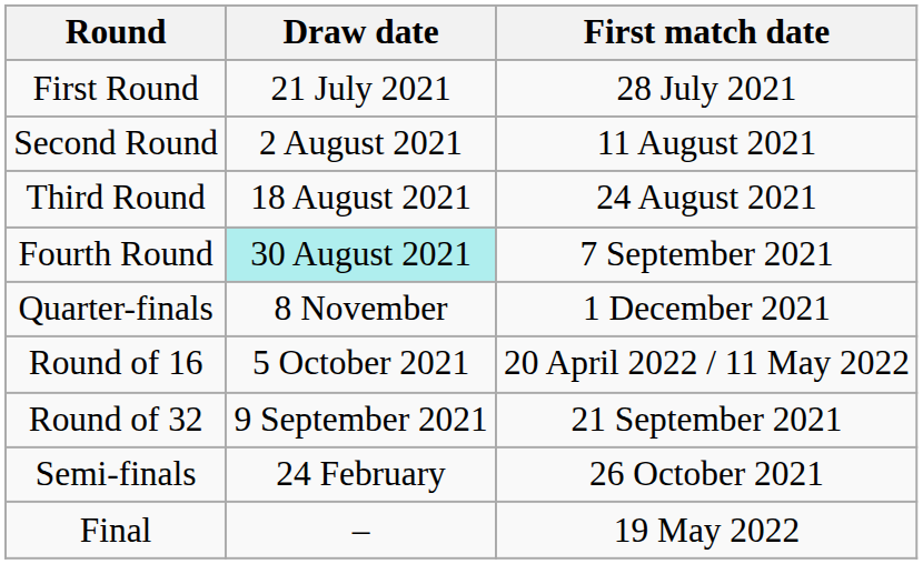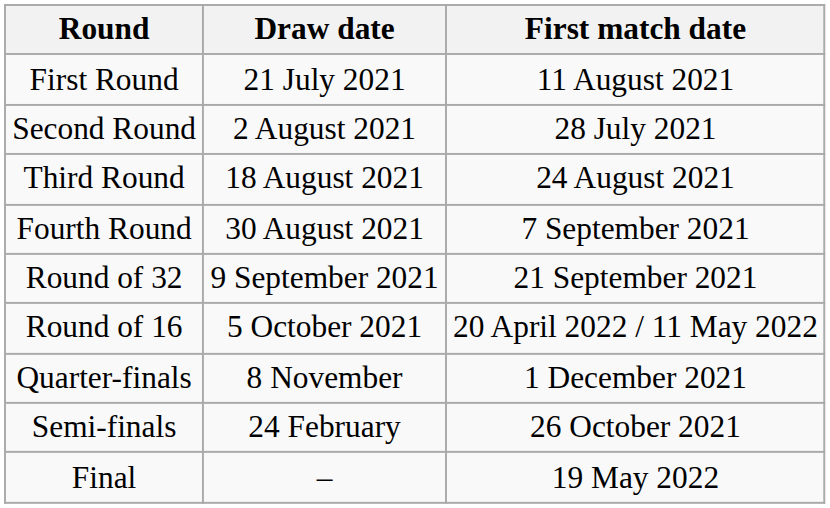 <table class="wikitable" style="text-align:center">
 <tr>
 <th>Round</th>
 <th>Draw date</th>
 <th>First match date</th>
 </tr>
 <tr>
 <td>First Round</td>
 <td>21 July 2021</td>
-<td>28 July 2021</td>
+<td>11 August 2021</td>
 </tr>
 <tr>
 <td>Second Round</td>
 <td>2 August 2021</td>
-<td>11 August 2021</td>
+<td>28 July 2021</td>
 </tr>
 <tr>
 <td>Third Round</td>
 <td>18 August 2021</td>
 <td>24 August 2021</td>
 </tr>
 <tr>
 <td>Fourth Round</td>
-<td style="background: paleturquoise;">30 August 2021</td>
+<td>30 August 2021</td>
 <td>7 September 2021</td>
 </tr>
 <tr>
-<td>Quarter-finals</td>
-<td>8 November</td>
-<td>1 December 2021</td>
+<td>Round of 32</td>
+<td>9 September 2021</td>
+<td>21 September 2021</td>
 </tr>
 <tr>
 <td>Round of 16</td>
 <td>5 October 2021</td>
 <td>20 April 2022 /  11 May 2022</td>
 </tr>
 <tr>
-<td>Round of 32</td>
-<td>9 September 2021</td>
-<td>21 September 2021</td>
+<td>Quarter-finals</td>
+<td>8 November</td>
+<td>1 December 2021</td>
 </tr>
 <tr>
 <td>Semi-finals</td>
 <td>24 February</td>
 <td>26 October 2021</td>
 </tr>
 <tr>
 <td>Final</td>
 <td>–</td>
 <td>19 May 2022</td>
 </tr>
 </table>
